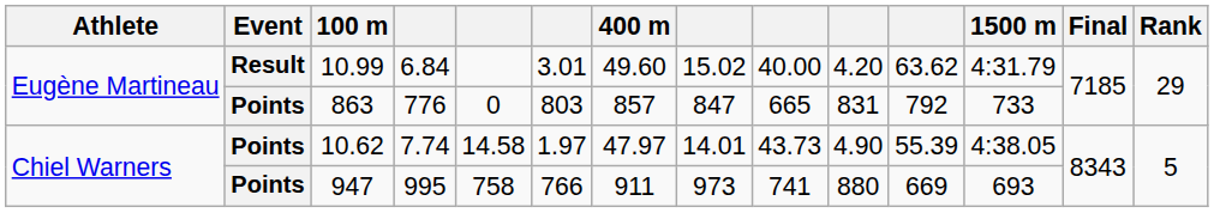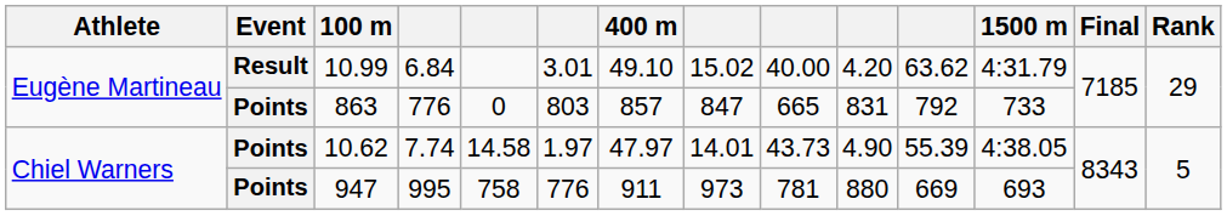 <table class="wikitable" style="font-size:90%">
 <tr>
 <th>Athlete</th>
 <th>Event</th>
 <th>100 m</th>
 <th></th>
 <th></th>
 <th></th>
 <th>400 m</th>
 <th></th>
 <th></th>
 <th></th>
 <th></th>
 <th>1500 m</th>
 <th>Final</th>
 <th>Rank</th>
 </tr>
 <tr align=center>
 <td align=left rowspan=2><a href='#'>Eugène Martineau</a></td>
 <th style="font-size:95%">Result</th>
 <td>10.99</td>
 <td>6.84</td>
 <td></td>
 <td>3.01</td>
-<td>49.60</td>
+<td>49.10</td>
 <td>15.02</td>
 <td>40.00</td>
 <td>4.20</td>
 <td>63.62</td>
 <td>4:31.79</td>
 <td rowspan=2>7185</td>
 <td rowspan=2>29</td>
 </tr>
 <tr align=center>
 <th style="font-size:95%">Points</th>
 <td>863</td>
 <td>776</td>
 <td>0</td>
 <td>803</td>
 <td>857</td>
 <td>847</td>
 <td>665</td>
 <td>831</td>
 <td>792</td>
 <td>733</td>
 </tr>
 <tr align=center>
 <td align=left rowspan=2><a href='#'>Chiel Warners</a></td>
 <th style="font-size:95%">Points</th>
 <td>10.62</td>
 <td>7.74</td>
 <td>14.58</td>
 <td>1.97</td>
 <td>47.97</td>
 <td>14.01</td>
 <td>43.73</td>
 <td>4.90</td>
 <td>55.39</td>
 <td>4:38.05</td>
 <td rowspan=2>8343</td>
 <td rowspan=2>5</td>
 </tr>
 <tr align=center>
 <th style="font-size:95%">Points</th>
 <td>947</td>
 <td>995</td>
 <td>758</td>
-<td>766</td>
+<td>776</td>
 <td>911</td>
 <td>973</td>
-<td>741</td>
+<td>781</td>
 <td>880</td>
 <td>669</td>
 <td>693</td>
 </tr>
 </table>
